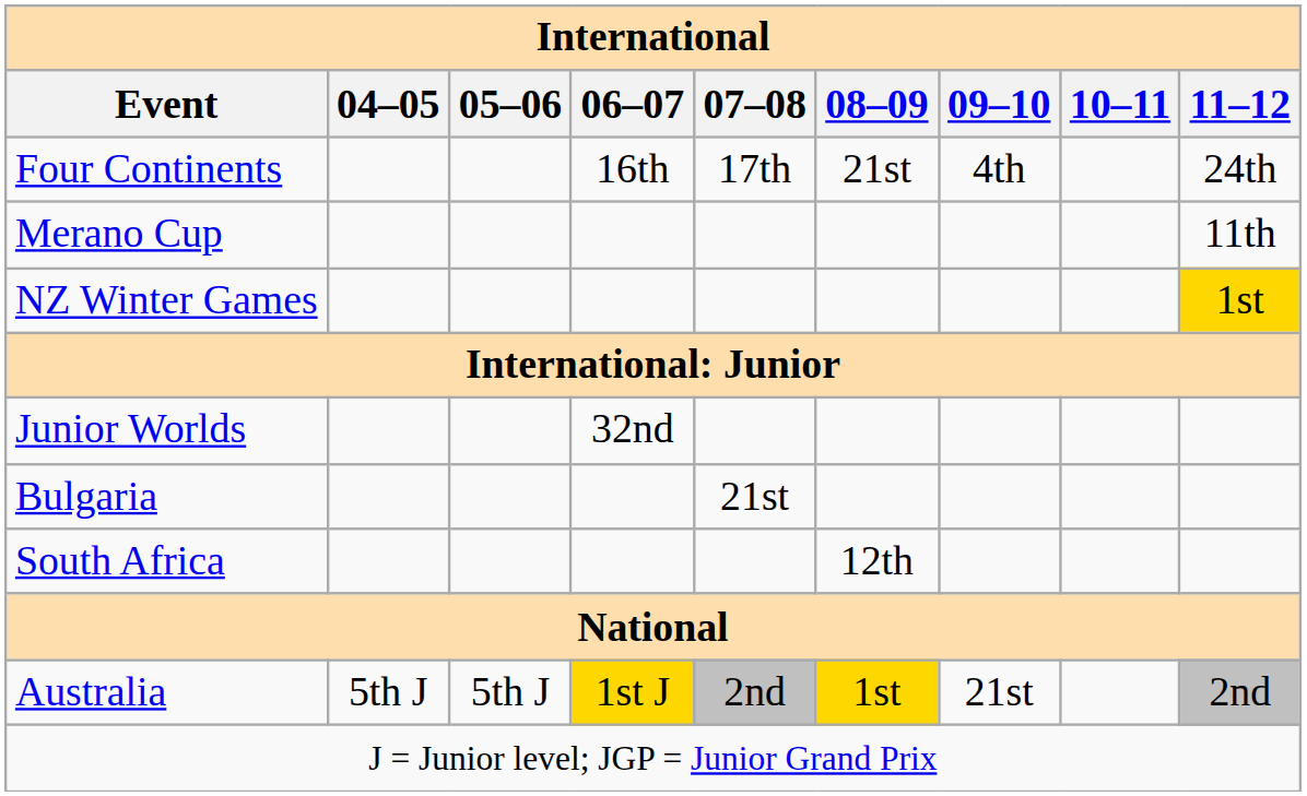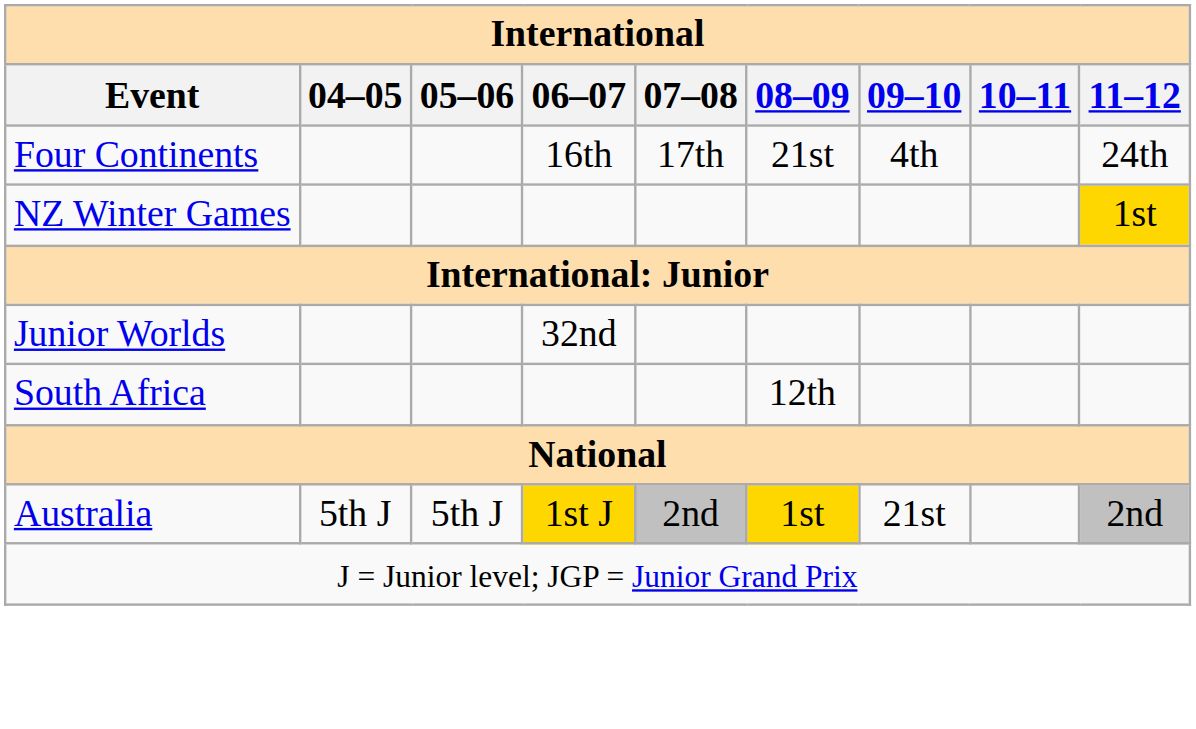 <table class="wikitable" style="text-align:center">
 <tr>
 <th style="background-color: #ffdead; " colspan=9 align=center>International</th>
 </tr>
 <tr>
 <th>Event</th>
 <th>04–05</th>
 <th>05–06</th>
 <th>06–07</th>
 <th>07–08</th>
 <th><a href='#'>08–09</a></th>
 <th><a href='#'>09–10</a></th>
 <th><a href='#'>10–11</a></th>
 <th><a href='#'>11–12</a></th>
 </tr>
 <tr>
 <td align=left><a href='#'>Four Continents</a></td>
 <td></td>
 <td></td>
 <td>16th</td>
 <td>17th</td>
 <td>21st</td>
 <td>4th</td>
 <td></td>
 <td>24th</td>
 </tr>
 <tr>
-<td align=left><a href='#'>Merano Cup</a></td>
-<td></td>
-<td></td>
-<td></td>
-<td></td>
-<td></td>
-<td></td>
-<td></td>
-<td>11th</td>
-</tr>
-<tr>
 <td align=left><a href='#'>NZ Winter Games</a></td>
 <td></td>
 <td></td>
 <td></td>
 <td></td>
 <td></td>
 <td></td>
 <td></td>
 <td bgcolor=gold>1st</td>
 </tr>
 <tr>
 <th style="background-color: #ffdead; " colspan=9 align=center>International: Junior</th>
 </tr>
 <tr>
 <td align=left><a href='#'>Junior Worlds</a></td>
 <td></td>
 <td></td>
 <td>32nd</td>
 <td></td>
-<td></td>
-<td></td>
-<td></td>
-<td></td>
-</tr>
-<tr>
-<td align=left> <a href='#'>Bulgaria</a></td>
-<td></td>
-<td></td>
-<td></td>
-<td>21st</td>
 <td></td>
 <td></td>
 <td></td>
 <td></td>
 </tr>
 <tr>
 <td align=left> <a href='#'>South Africa</a></td>
 <td></td>
 <td></td>
 <td></td>
 <td></td>
 <td>12th</td>
 <td></td>
 <td></td>
 <td></td>
 </tr>
 <tr>
 <th style="background-color: #ffdead; " colspan=9 align=center>National</th>
 </tr>
 <tr>
 <td align=left><a href='#'>Australia</a></td>
 <td>5th J</td>
 <td>5th J</td>
 <td bgcolor=gold>1st J</td>
 <td bgcolor=silver>2nd</td>
 <td bgcolor=gold>1st</td>
 <td>21st</td>
 <td></td>
 <td bgcolor=silver>2nd</td>
 </tr>
 <tr>
 <td colspan=9 align=center><small> J = Junior level; JGP = <a href='#'>Junior Grand Prix</a> </small></td>
 </tr>
 </table>
